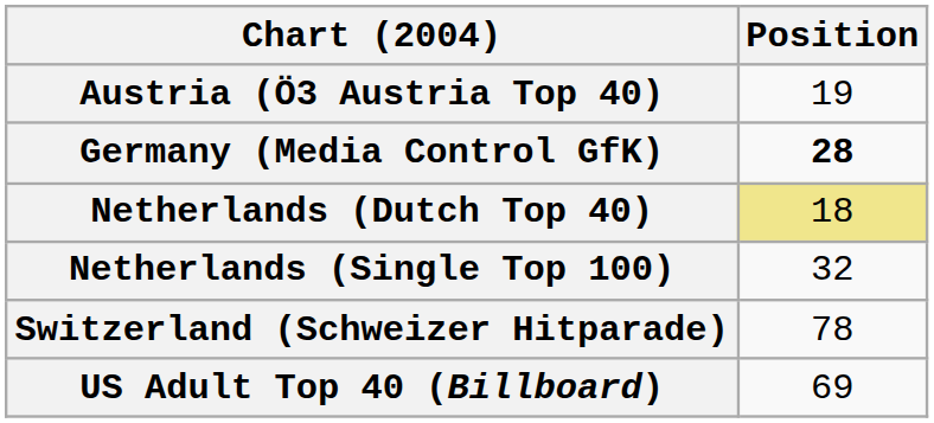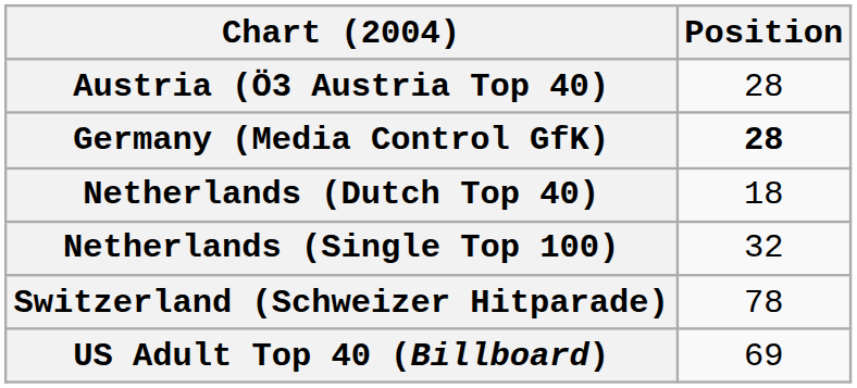 <table class="wikitable sortable plainrowheaders" style="text-align:center">
 <tr>
 <th scope="col">Chart (2004)</th>
 <th scope="col">Position</th>
 </tr>
 <tr>
 <th scope="row">Austria (Ö3 Austria Top 40)</th>
-<td>19</td>
+<td>28</td>
 </tr>
 <tr>
 <th scope="row">Germany (Media Control GfK)</th>
 <td><strong>28</strong></td>
 </tr>
 <tr>
 <th scope="row">Netherlands (Dutch Top 40)</th>
-<td style="background: khaki;">18</td>
+<td>18</td>
 </tr>
 <tr>
 <th scope="row">Netherlands (Single Top 100)</th>
 <td>32</td>
 </tr>
 <tr>
 <th scope="row">Switzerland (Schweizer Hitparade)</th>
 <td>78</td>
 </tr>
 <tr>
 <th scope="row">US Adult Top 40 (<em>Billboard</em>)</th>
 <td>69</td>
 </tr>
 </table>
